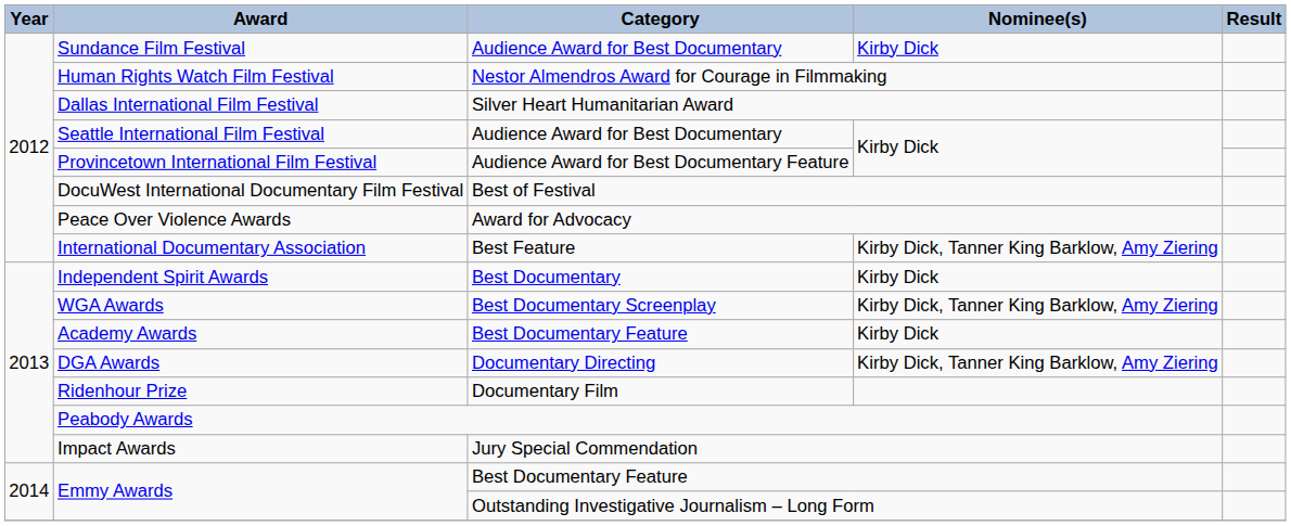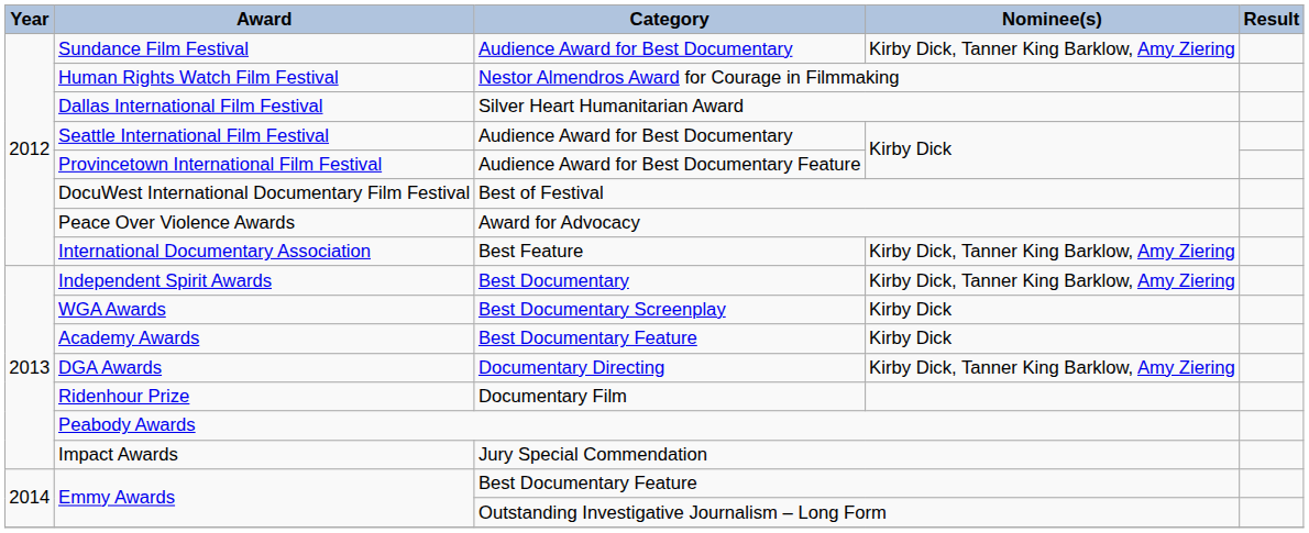 <table class="wikitable">
 <tr>
 <th style="background:#B0C4DE;">Year</th>
 <th style="background:#B0C4DE;">Award</th>
 <th style="background:#B0C4DE;">Category</th>
 <th style="background:#B0C4DE;">Nominee(s)</th>
 <th style="background:#B0C4DE;">Result</th>
 </tr>
 <tr>
 <td rowspan="8">2012</td>
 <td><a href='#'>Sundance Film Festival</a></td>
 <td><a href='#'>Audience Award for Best Documentary</a></td>
-<td><a href='#'>Kirby Dick</a></td>
+<td>Kirby Dick, Tanner King Barklow, <a href='#'>Amy Ziering</a></td>
 <td></td>
 </tr>
 <tr>
 <td><a href='#'>Human Rights Watch Film Festival</a></td>
 <td colspan="2"><a href='#'>Nestor Almendros Award</a> for Courage in Filmmaking</td>
 <td></td>
 </tr>
 <tr>
 <td><a href='#'>Dallas International Film Festival</a></td>
 <td colspan="2">Silver Heart Humanitarian Award</td>
 <td></td>
 </tr>
 <tr>
 <td><a href='#'>Seattle International Film Festival</a></td>
 <td>Audience Award for Best Documentary</td>
 <td rowspan="2">Kirby Dick</td>
 <td></td>
 </tr>
 <tr>
 <td><a href='#'>Provincetown International Film Festival</a></td>
 <td>Audience Award for Best Documentary Feature</td>
 <td></td>
 </tr>
 <tr>
 <td>DocuWest International Documentary Film Festival</td>
 <td colspan="2">Best of Festival</td>
 <td></td>
 </tr>
 <tr>
 <td>Peace Over Violence Awards</td>
 <td colspan="2">Award for Advocacy</td>
 <td></td>
 </tr>
 <tr>
 <td><a href='#'>International Documentary Association</a></td>
 <td>Best Feature</td>
 <td>Kirby Dick, Tanner King Barklow, <a href='#'>Amy Ziering</a></td>
 <td></td>
 </tr>
 <tr>
 <td rowspan="7">2013</td>
 <td><a href='#'>Independent Spirit Awards</a></td>
 <td><a href='#'>Best Documentary</a></td>
-<td>Kirby Dick</td>
+<td>Kirby Dick, Tanner King Barklow, <a href='#'>Amy Ziering</a></td>
 <td></td>
 </tr>
 <tr>
 <td><a href='#'>WGA Awards</a></td>
 <td><a href='#'>Best Documentary Screenplay</a></td>
-<td>Kirby Dick, Tanner King Barklow, <a href='#'>Amy Ziering</a></td>
+<td>Kirby Dick</td>
 <td></td>
 </tr>
 <tr>
 <td><a href='#'>Academy Awards</a></td>
 <td><a href='#'>Best Documentary Feature</a></td>
 <td>Kirby Dick</td>
 <td></td>
 </tr>
 <tr>
 <td><a href='#'>DGA Awards</a></td>
 <td><a href='#'>Documentary Directing</a></td>
 <td>Kirby Dick, Tanner King Barklow, <a href='#'>Amy Ziering</a></td>
 <td></td>
 </tr>
 <tr>
 <td><a href='#'>Ridenhour Prize</a></td>
 <td>Documentary Film</td>
 <td></td>
 <td></td>
 </tr>
 <tr>
 <td colspan="3"><a href='#'>Peabody Awards</a></td>
 <td></td>
 </tr>
 <tr>
 <td>Impact Awards</td>
 <td colspan="2">Jury Special Commendation</td>
 <td></td>
 </tr>
 <tr>
 <td rowspan="2">2014</td>
 <td rowspan="2"><a href='#'>Emmy Awards</a></td>
 <td colspan="2">Best Documentary Feature</td>
 <td></td>
 </tr>
 <tr>
 <td colspan="2">Outstanding Investigative Journalism – Long Form</td>
 <td></td>
 </tr>
 <tr>
 </tr>
 </table>
